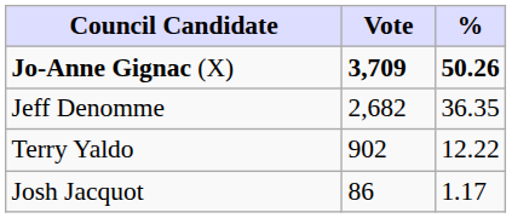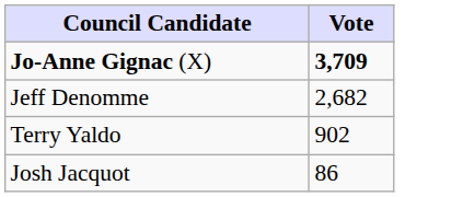 <table class="wikitable sortable">
 <tr>
 <th style="background:#ddf; width:200px;">Council Candidate</th>
 <th style="background:#ddf; width:50px;">Vote</th>
-<th style="background:#ddf; width:30px;">%</th>
 </tr>
 <tr>
 <td><strong>Jo-Anne Gignac</strong> (X)</td>
 <td><strong>3,709</strong></td>
-<td><strong>50.26</strong></td>
 </tr>
 <tr>
 <td>Jeff Denomme</td>
 <td>2,682</td>
-<td>36.35</td>
 </tr>
 <tr>
 <td>Terry Yaldo</td>
 <td>902</td>
-<td>12.22</td>
 </tr>
 <tr>
 <td>Josh Jacquot</td>
 <td>86</td>
-<td>1.17</td>
 </tr>
 </table>
